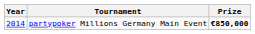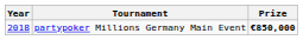 <table class="wikitable">
 <tr>
 <th>Year</th>
 <th>Tournament</th>
 <th>Prize</th>
 </tr>
 <tr>
-<td><a href='#'>2014</a></td>
+<td><a href='#'>2018</a></td>
 <td><a href='#'>partypoker</a> Millions Germany Main Event</td>
 <td><strong>€850,000</strong></td>
 </tr>
 </table>
